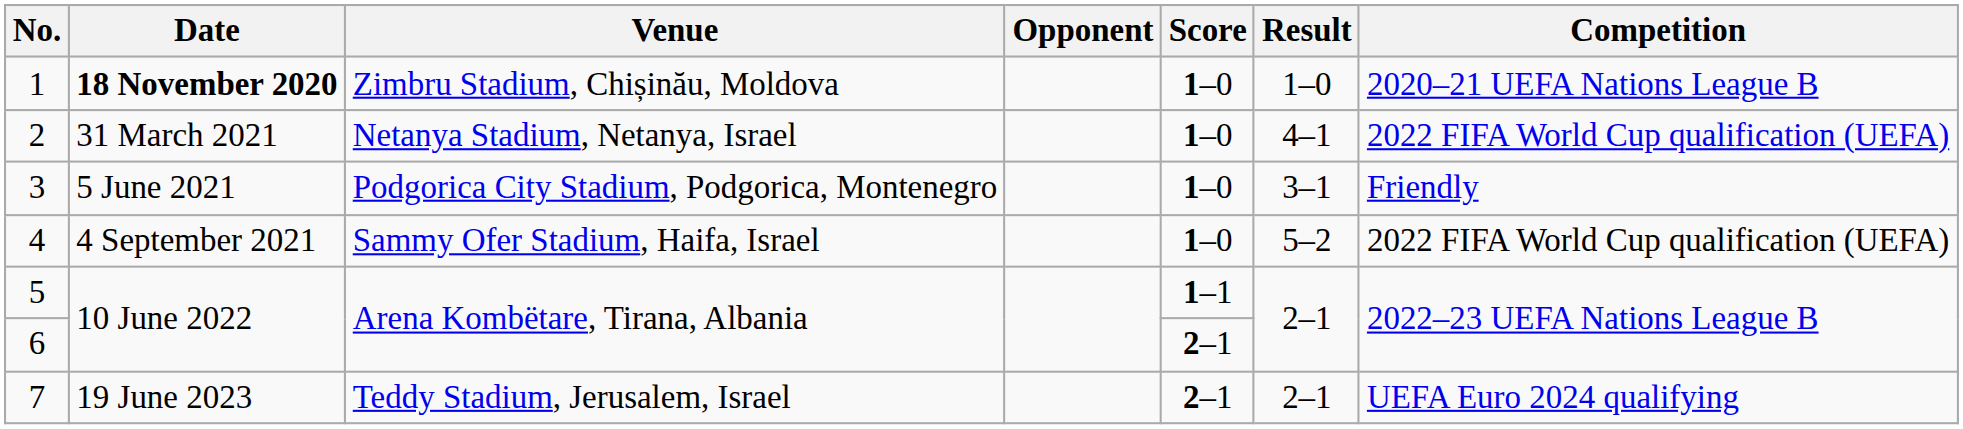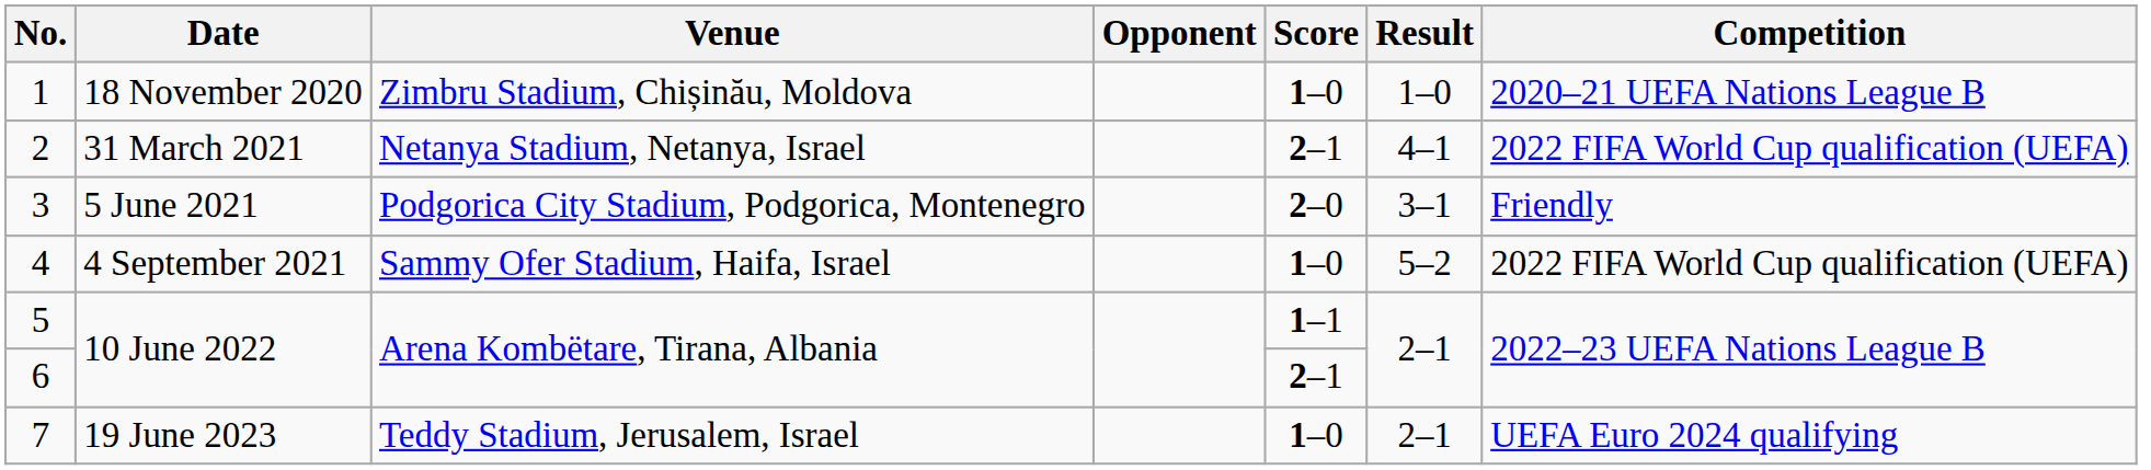 <table class="wikitable sortable">
 <tr>
 <th scope="col">No.</th>
 <th scope="col">Date</th>
 <th scope="col">Venue</th>
 <th scope="col">Opponent</th>
 <th scope="col">Score</th>
 <th scope="col">Result</th>
 <th scope="col">Competition</th>
 </tr>
 <tr>
 <td style="text-align:center">1</td>
-<td><strong>18 November 2020</strong></td>
+<td>18 November 2020</td>
 <td><a href='#'>Zimbru Stadium</a>, Chișinău, Moldova</td>
 <td></td>
 <td style="text-align:center"><strong>1</strong>–0</td>
 <td style="text-align:center">1–0</td>
 <td><a href='#'>2020–21 UEFA Nations League B</a></td>
 </tr>
 <tr>
 <td style="text-align:center">2</td>
 <td>31 March 2021</td>
 <td><a href='#'>Netanya Stadium</a>, Netanya, Israel</td>
 <td></td>
-<td style="text-align:center"><strong>1</strong>–0</td>
+<td style="text-align:center"><strong>2</strong>–1</td>
 <td style="text-align:center">4–1</td>
 <td><a href='#'>2022 FIFA World Cup qualification (UEFA)</a></td>
 </tr>
 <tr>
 <td style="text-align:center">3</td>
 <td>5 June 2021</td>
 <td><a href='#'>Podgorica City Stadium</a>, Podgorica, Montenegro</td>
 <td></td>
-<td style="text-align:center"><strong>1</strong>–0</td>
+<td style="text-align:center"><strong>2</strong>–0</td>
 <td style="text-align:center">3–1</td>
 <td><a href='#'>Friendly</a></td>
 </tr>
 <tr>
 <td style="text-align:center">4</td>
 <td>4 September 2021</td>
 <td><a href='#'>Sammy Ofer Stadium</a>, Haifa, Israel</td>
 <td></td>
 <td style="text-align:center"><strong>1</strong>–0</td>
 <td style="text-align:center">5–2</td>
 <td>2022 FIFA World Cup qualification (UEFA)</td>
 </tr>
 <tr>
 <td style="text-align:center">5</td>
 <td rowspan="2">10 June 2022</td>
 <td rowspan="2"><a href='#'>Arena Kombëtare</a>, Tirana, Albania</td>
 <td rowspan="2"></td>
 <td style="text-align:center"><strong>1</strong>–1</td>
 <td rowspan="2" style="text-align:center;">2–1</td>
 <td rowspan="2"><a href='#'>2022–23 UEFA Nations League B</a></td>
 </tr>
 <tr>
 <td style="text-align:center">6</td>
 <td style="text-align:center"><strong>2</strong>–1</td>
 </tr>
 <tr>
 <td style="text-align:center">7</td>
 <td>19 June 2023</td>
 <td><a href='#'>Teddy Stadium</a>, Jerusalem, Israel</td>
 <td></td>
-<td style="text-align:center"><strong>2</strong>–1</td>
+<td style="text-align:center"><strong>1</strong>–0</td>
 <td style="text-align:center">2–1</td>
 <td><a href='#'>UEFA Euro 2024 qualifying</a></td>
 </tr>
 </table>
